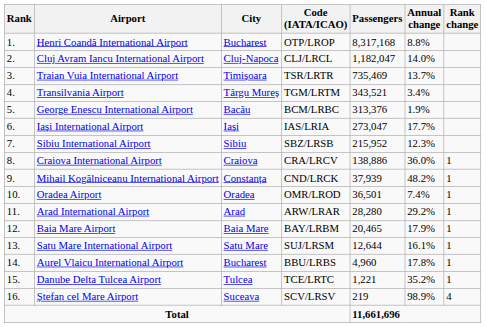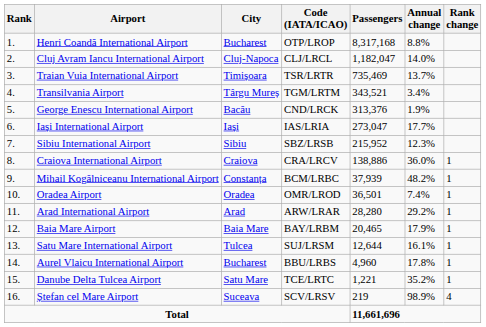 <table class="wikitable sortable">
 <tr>
 <th>Rank</th>
 <th>Airport</th>
 <th>City</th>
 <th>Code<br>(IATA/ICAO)</th>
 <th>Passengers</th>
 <th>Annual<br>change</th>
 <th>Rank<br>change</th>
 </tr>
 <tr>
 <td>1.</td>
 <td><a href='#'>Henri Coandă International Airport</a></td>
 <td><a href='#'>Bucharest</a></td>
 <td>OTP/LROP</td>
 <td>8,317,168</td>
 <td> 8.8%</td>
 <td></td>
 </tr>
 <tr>
 <td>2.</td>
 <td><a href='#'>Cluj Avram Iancu International Airport</a></td>
 <td><a href='#'>Cluj-Napoca</a></td>
 <td>CLJ/LRCL</td>
 <td>1,182,047</td>
 <td> 14.0%</td>
 <td></td>
 </tr>
 <tr>
 <td>3.</td>
 <td><a href='#'>Traian Vuia International Airport</a></td>
 <td><a href='#'>Timișoara</a></td>
 <td>TSR/LRTR</td>
 <td>735,469</td>
 <td> 13.7%</td>
 <td></td>
 </tr>
 <tr>
 <td>4.</td>
 <td><a href='#'>Transilvania Airport</a></td>
 <td><a href='#'>Târgu Mureș</a></td>
 <td>TGM/LRTM</td>
 <td>343,521</td>
 <td> 3.4%</td>
 <td></td>
 </tr>
 <tr>
 <td>5.</td>
 <td><a href='#'>George Enescu International Airport</a></td>
 <td><a href='#'>Bacău</a></td>
-<td>BCM/LRBC</td>
+<td>CND/LRCK</td>
 <td>313,376</td>
 <td> 1.9%</td>
 <td></td>
 </tr>
 <tr>
 <td>6.</td>
 <td><a href='#'>Iași International Airport</a></td>
 <td><a href='#'>Iași</a></td>
 <td>IAS/LRIA</td>
 <td>273,047</td>
 <td> 17.7%</td>
 <td></td>
 </tr>
 <tr>
 <td>7.</td>
 <td><a href='#'>Sibiu International Airport</a></td>
 <td><a href='#'>Sibiu</a></td>
 <td>SBZ/LRSB</td>
 <td>215,952</td>
 <td> 12.3%</td>
 <td></td>
 </tr>
 <tr>
 <td>8.</td>
 <td><a href='#'>Craiova International Airport</a></td>
 <td><a href='#'>Craiova</a></td>
 <td>CRA/LRCV</td>
 <td>138,886</td>
 <td> 36.0%</td>
 <td>1</td>
 </tr>
 <tr>
 <td>9.</td>
 <td><a href='#'>Mihail Kogălniceanu International Airport</a></td>
 <td><a href='#'>Constanța</a></td>
-<td>CND/LRCK</td>
+<td>BCM/LRBC</td>
 <td>37,939</td>
 <td> 48.2%</td>
 <td>1</td>
 </tr>
 <tr>
 <td>10.</td>
 <td><a href='#'>Oradea Airport</a></td>
 <td><a href='#'>Oradea</a></td>
 <td>OMR/LROD</td>
 <td>36,501</td>
 <td> 7.4%</td>
 <td>1</td>
 </tr>
 <tr>
 <td>11.</td>
 <td><a href='#'>Arad International Airport</a></td>
 <td><a href='#'>Arad</a></td>
 <td>ARW/LRAR</td>
 <td>28,280</td>
 <td> 29.2%</td>
 <td>1</td>
 </tr>
 <tr>
 <td>12.</td>
 <td><a href='#'>Baia Mare Airport</a></td>
 <td><a href='#'>Baia Mare</a></td>
 <td>BAY/LRBM</td>
 <td>20,465</td>
 <td> 17.9%</td>
 <td>1</td>
 </tr>
 <tr>
 <td>13.</td>
 <td><a href='#'>Satu Mare International Airport</a></td>
-<td><a href='#'>Satu Mare</a></td>
+<td><a href='#'>Tulcea</a></td>
 <td>SUJ/LRSM</td>
 <td>12,644</td>
 <td> 16.1%</td>
 <td>1</td>
 </tr>
 <tr>
 <td>14.</td>
 <td><a href='#'>Aurel Vlaicu International Airport</a></td>
 <td><a href='#'>Bucharest</a></td>
 <td>BBU/LRBS</td>
 <td>4,960</td>
 <td> 17.8%</td>
 <td>1</td>
 </tr>
 <tr>
 <td>15.</td>
 <td><a href='#'>Danube Delta Tulcea Airport</a></td>
-<td><a href='#'>Tulcea</a></td>
+<td><a href='#'>Satu Mare</a></td>
 <td>TCE/LRTC</td>
 <td>1,221</td>
 <td> 35.2%</td>
 <td>1</td>
 </tr>
 <tr>
 <td>16.</td>
 <td><a href='#'>Ștefan cel Mare Airport</a></td>
 <td><a href='#'>Suceava</a></td>
 <td>SCV/LRSV</td>
 <td>219</td>
 <td> 98.9%</td>
 <td>4</td>
 </tr>
 <tr>
 <td colspan=4 style="text-align:center"><strong>Total</strong></td>
 <td colspan=3><strong>11,661,696</strong></td>
 </tr>
 </table>
